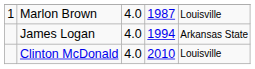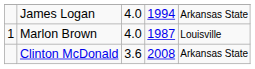 <table class="wikitable">
 <tr>
+</tr>
+<tr>
+<td></td>
+<td>James Logan</td>
+<td>4.0</td>
+<td><a href='#'>1994</a></td>
+<td style="font-size:80%;">Arkansas State</td>
 </tr>
 <tr>
 <td>1</td>
 <td>Marlon Brown</td>
 <td>4.0</td>
 <td><a href='#'>1987</a></td>
 <td style="font-size:80%;">Louisville</td>
 </tr>
 <tr>
 <td></td>
-<td>James Logan</td>
-<td>4.0</td>
-<td><a href='#'>1994</a></td>
+<td><a href='#'>Clinton McDonald</a></td>
+<td>3.6</td>
+<td><a href='#'>2008</a></td>
 <td style="font-size:80%;">Arkansas State</td>
 </tr>
-<tr>
-<td></td>
-<td><a href='#'>Clinton McDonald</a></td>
-<td>4.0</td>
-<td><a href='#'>2010</a></td>
-<td style="font-size:80%;">Louisville</td>
-</tr>
 </table>
